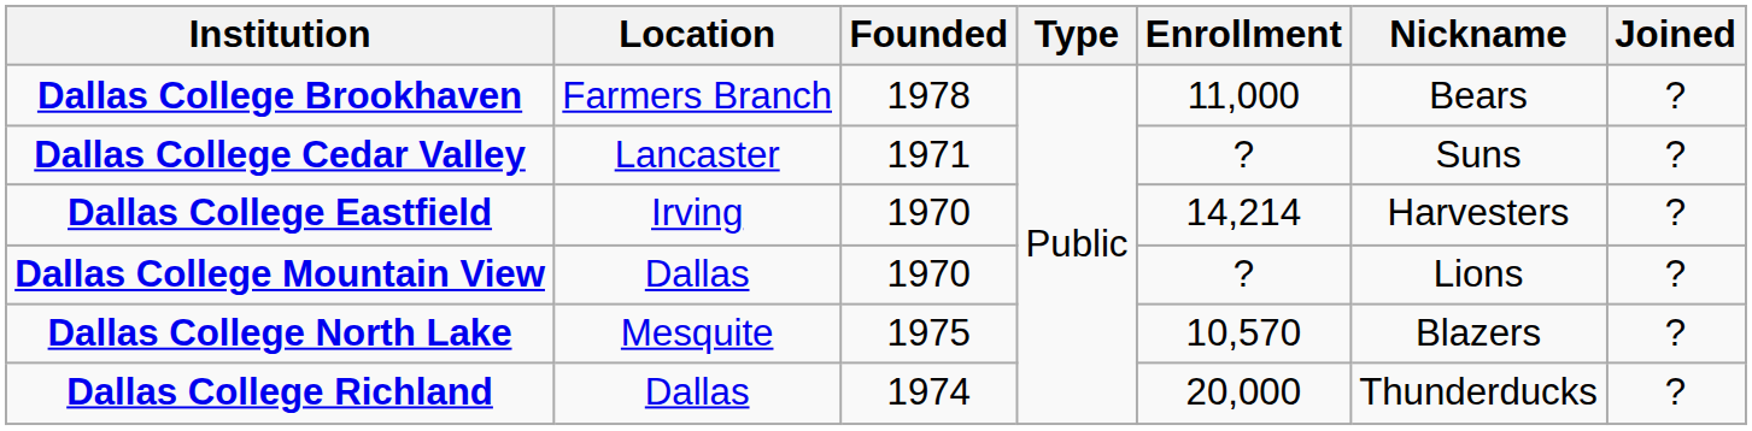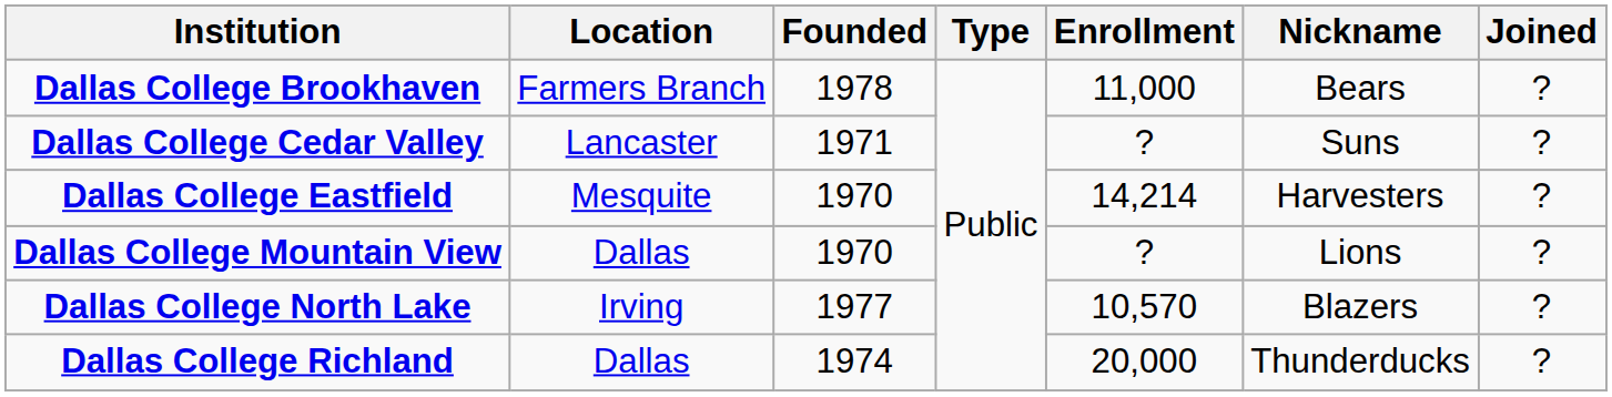 <table class="wikitable sortable" style="text-align:center;">
 <tr>
 <th>Institution</th>
 <th>Location</th>
 <th>Founded</th>
 <th>Type</th>
 <th>Enrollment</th>
 <th>Nickname</th>
 <th>Joined</th>
 </tr>
 <tr>
 <td><strong><a href='#'>Dallas College Brookhaven</a></strong></td>
 <td><a href='#'>Farmers Branch</a></td>
 <td>1978</td>
 <td rowspan="6">Public</td>
 <td>11,000</td>
 <td>Bears</td>
 <td>?</td>
 </tr>
 <tr>
 <td><strong><a href='#'>Dallas College Cedar Valley</a></strong></td>
 <td><a href='#'>Lancaster</a></td>
 <td>1971</td>
 <td>?</td>
 <td>Suns</td>
 <td>?</td>
 </tr>
 <tr>
 <td><strong><a href='#'>Dallas College Eastfield</a></strong></td>
-<td><a href='#'>Irving</a></td>
+<td><a href='#'>Mesquite</a></td>
 <td>1970</td>
 <td>14,214</td>
 <td>Harvesters</td>
 <td>?</td>
 </tr>
 <tr>
 <td><strong><a href='#'>Dallas College Mountain View</a></strong></td>
 <td><a href='#'>Dallas</a></td>
 <td>1970</td>
 <td>?</td>
 <td>Lions</td>
 <td>?</td>
 </tr>
 <tr>
 <td><strong><a href='#'>Dallas College North Lake</a></strong></td>
-<td><a href='#'>Mesquite</a></td>
-<td>1975</td>
+<td><a href='#'>Irving</a></td>
+<td>1977</td>
 <td>10,570</td>
 <td>Blazers</td>
 <td>?</td>
 </tr>
 <tr>
 <td><strong><a href='#'>Dallas College Richland</a></strong></td>
 <td><a href='#'>Dallas</a></td>
 <td>1974</td>
 <td>20,000</td>
 <td>Thunderducks</td>
 <td>?</td>
 </tr>
 </table>
